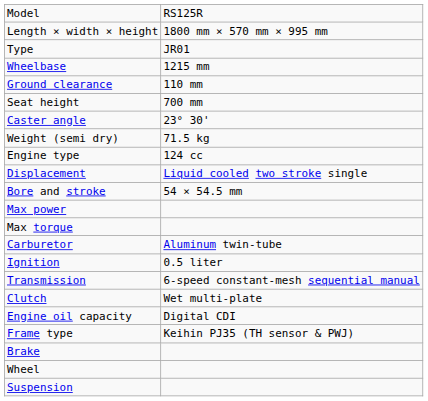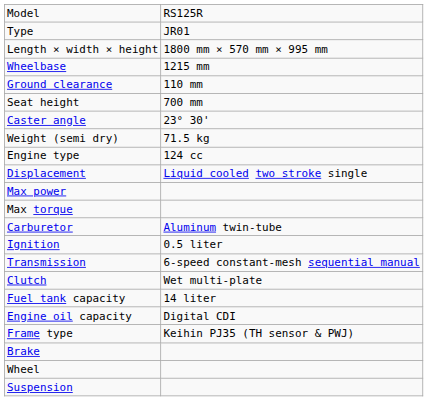 <table class="wikitable">
 <tr valign="top">
 <td>Model</td>
 <td>RS125R</td>
 </tr>
 <tr valign="top">
+<td>Type</td>
+<td>JR01</td>
+</tr>
+<tr valign="top">
 <td>Length × width × height</td>
 <td>1800 mm × 570 mm × 995 mm</td>
-</tr>
-<tr valign="top">
-<td>Type</td>
-<td>JR01</td>
 </tr>
 <tr valign="top">
 <td><a href='#'>Wheelbase</a></td>
 <td>1215 mm</td>
 </tr>
 <tr valign="top">
 <td><a href='#'>Ground clearance</a></td>
 <td>110 mm</td>
 </tr>
 <tr valign="top">
 <td>Seat height</td>
 <td>700 mm</td>
 </tr>
 <tr valign="top">
 <td><a href='#'>Caster angle</a></td>
 <td>23° 30'</td>
 </tr>
 <tr valign="top">
 <td>Weight (semi dry)</td>
 <td>71.5 kg</td>
 </tr>
 <tr valign="top">
 <td>Engine type</td>
 <td>124 cc</td>
 </tr>
 <tr valign="top">
 <td><a href='#'>Displacement</a></td>
 <td><a href='#'>Liquid cooled</a> <a href='#'>two stroke</a> single</td>
 </tr>
 <tr valign="top">
-<td><a href='#'>Bore</a> and <a href='#'>stroke</a></td>
-<td>54 × 54.5 mm</td>
-</tr>
-<tr valign="top">
 <td><a href='#'>Max power</a></td>
 <td></td>
 </tr>
 <tr valign="top">
 <td>Max <a href='#'>torque</a></td>
 <td></td>
 </tr>
 <tr valign="top">
 <td><a href='#'>Carburetor</a></td>
 <td><a href='#'>Aluminum</a> twin-tube</td>
 </tr>
 <tr valign="top">
 <td><a href='#'>Ignition</a></td>
 <td>0.5 liter</td>
 </tr>
 <tr valign="top">
 <td><a href='#'>Transmission</a></td>
 <td>6-speed constant-mesh <a href='#'>sequential manual</a></td>
 </tr>
 <tr valign="top">
 <td><a href='#'>Clutch</a></td>
 <td>Wet multi-plate</td>
 </tr>
 <tr valign="top">
+<td><a href='#'>Fuel tank</a> capacity</td>
+<td>14 liter</td>
+</tr>
+<tr valign="top">
 <td><a href='#'>Engine oil</a> capacity</td>
 <td>Digital CDI</td>
 </tr>
 <tr valign="top">
 <td><a href='#'>Frame</a> type</td>
 <td>Keihin PJ35 (TH sensor & PWJ)</td>
 </tr>
 <tr valign="top">
 <td><a href='#'>Brake</a></td>
 <td></td>
 </tr>
 <tr valign="top">
 <td>Wheel</td>
 <td></td>
 </tr>
 <tr valign="top">
 <td><a href='#'>Suspension</a></td>
 <td></td>
 </tr>
 </table>
